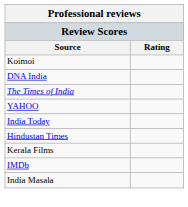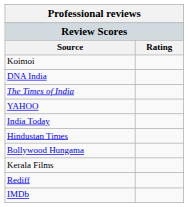 <table class="wikitable sortable infobox plain" style="float:right; width:20em; font-size:80%; text-align:centr; margin:0.5em 0 0.5em 1em; padding:0;" cellpadding="0">
 <tr>
 <th colspan="2" style="font-size:120%;">Professional reviews</th>
 </tr>
 <tr>
 <th colspan="2" style="background:#d1dbdf; font-size:120%;">Review Scores</th>
 </tr>
 <tr>
 <th>Source</th>
 <th>Rating</th>
 </tr>
 <tr>
 <td>Koimoi</td>
 <td></td>
 </tr>
 <tr>
 <td><a href='#'>DNA India</a></td>
 <td></td>
 </tr>
 <tr>
 <td><em><a href='#'>The Times of India</a></em></td>
 <td></td>
 </tr>
 <tr>
 <td><a href='#'>YAHOO</a></td>
 <td></td>
 </tr>
 <tr>
 <td><a href='#'>India Today</a></td>
 <td></td>
 </tr>
 <tr>
 <td><a href='#'>Hindustan Times</a></td>
 <td></td>
 </tr>
 <tr>
+<td><a href='#'>Bollywood Hungama</a></td>
+<td></td>
+</tr>
+<tr>
 <td>Kerala Films</td>
+<td></td>
+</tr>
+<tr>
+<td><a href='#'>Rediff</a></td>
 <td></td>
 </tr>
 <tr>
 <td><a href='#'>IMDb</a></td>
 <td></td>
 </tr>
-<tr>
-<td>India Masala</td>
-<td></td>
-</tr>
 </table>
